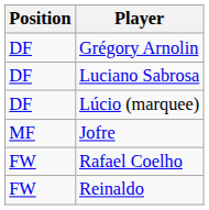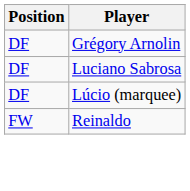 <table class="wikitable sortable">
 <tr>
 <th>Position</th>
 <th>Player</th>
 </tr>
 <tr>
 <td><a href='#'>DF</a></td>
 <td> <a href='#'>Grégory Arnolin</a></td>
 </tr>
 <tr>
 <td><a href='#'>DF</a></td>
 <td> <a href='#'>Luciano Sabrosa</a></td>
 </tr>
 <tr>
 <td><a href='#'>DF</a></td>
 <td> <a href='#'>Lúcio</a> (marquee)</td>
 </tr>
 <tr>
-<td><a href='#'>MF</a></td>
-<td> <a href='#'>Jofre</a></td>
-</tr>
-<tr>
-<td><a href='#'>FW</a></td>
-<td> <a href='#'>Rafael Coelho</a></td>
-</tr>
-<tr>
 <td><a href='#'>FW</a></td>
 <td> <a href='#'>Reinaldo</a></td>
 </tr>
 </table>
